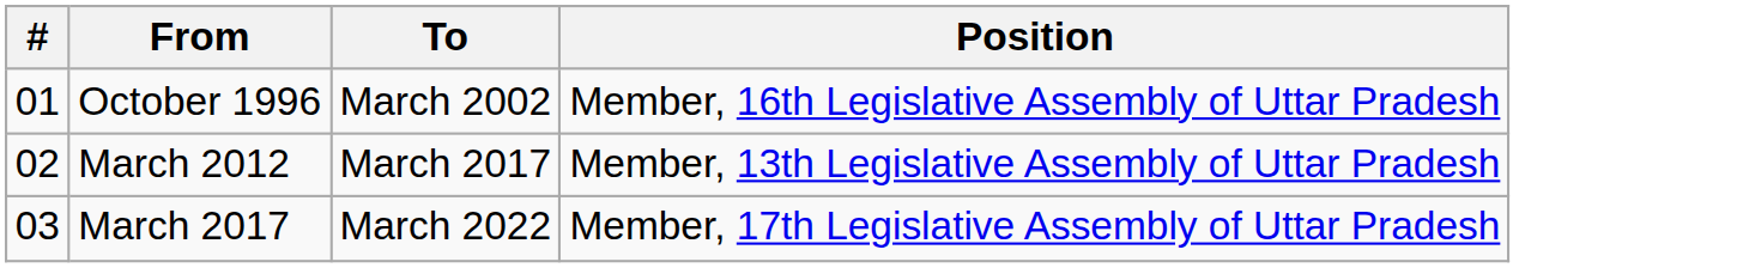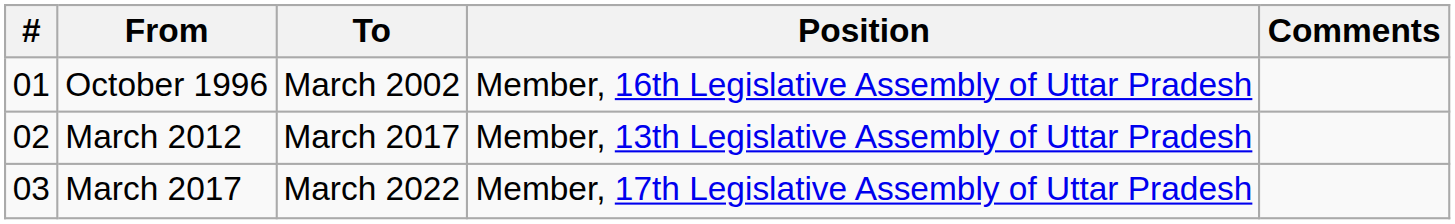 <table class="wikitable sortable">
 <tr>
 <th>#</th>
 <th>From</th>
 <th>To</th>
 <th>Position</th>
+<th>Comments</th>
 </tr>
 <tr>
 <td>01</td>
 <td>October 1996</td>
 <td>March 2002</td>
 <td>Member, <a href='#'>16th Legislative Assembly of Uttar Pradesh</a></td>
+<td></td>
 </tr>
 <tr>
 <td>02</td>
 <td>March 2012</td>
 <td>March 2017</td>
 <td>Member, <a href='#'>13th Legislative Assembly of Uttar Pradesh</a></td>
+<td></td>
 </tr>
 <tr>
 <td>03</td>
 <td>March 2017</td>
 <td>March 2022</td>
 <td>Member, <a href='#'>17th Legislative Assembly of Uttar Pradesh</a></td>
+<td></td>
 </tr>
 </table>
